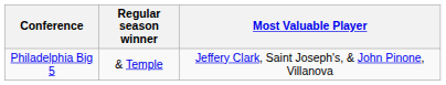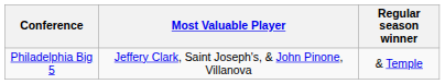 <table class="wikitable" style="text-align:center;">
 <tr>
 <th>Conference</th>
+<th><a href='#'>Most Valuable Player</a></th>
 <th>Regular <br> season winner</th>
-<th><a href='#'>Most Valuable Player</a></th>
 </tr>
 <tr>
 <td><a href='#'>Philadelphia Big 5</a></td>
+<td><a href='#'>Jeffery Clark</a>, Saint Joseph's, & <a href='#'>John Pinone</a>, Villanova</td>
 <td> & <a href='#'>Temple</a></td>
-<td><a href='#'>Jeffery Clark</a>, Saint Joseph's, & <a href='#'>John Pinone</a>, Villanova</td>
 </tr>
 </table>
